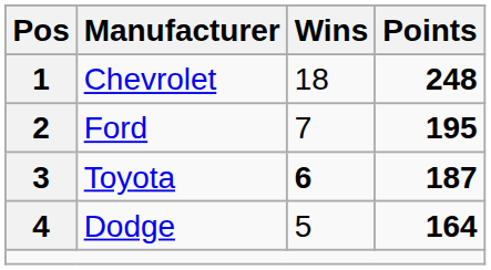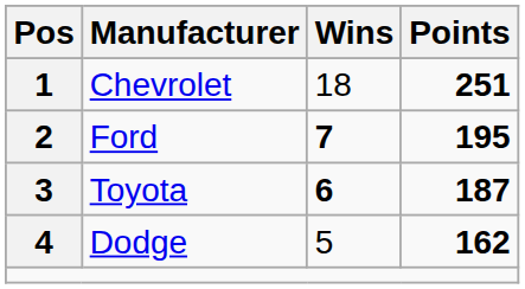 <table class="wikitable" style="font-size: 95%;">
 <tr>
 <th>Pos</th>
 <th>Manufacturer</th>
 <th>Wins</th>
 <th>Points</th>
 </tr>
 <tr>
 <th>1</th>
 <td><a href='#'>Chevrolet</a></td>
 <td>18</td>
-<td align="right"><strong>248</strong></td>
+<td align="right"><strong>251</strong></td>
 </tr>
 <tr>
 <th>2</th>
 <td><a href='#'>Ford</a></td>
-<td>7</td>
+<td><strong>7</strong></td>
 <td align="right"><strong>195</strong></td>
 </tr>
 <tr>
 <th>3</th>
 <td><a href='#'>Toyota</a></td>
 <td><strong>6</strong></td>
 <td align="right"><strong>187</strong></td>
 </tr>
 <tr>
 <th>4</th>
 <td><a href='#'>Dodge</a></td>
 <td>5</td>
-<td align="right"><strong>164</strong></td>
+<td align="right"><strong>162</strong></td>
 </tr>
 <tr>
 <td colspan="4"></td>
 </tr>
 </table>
